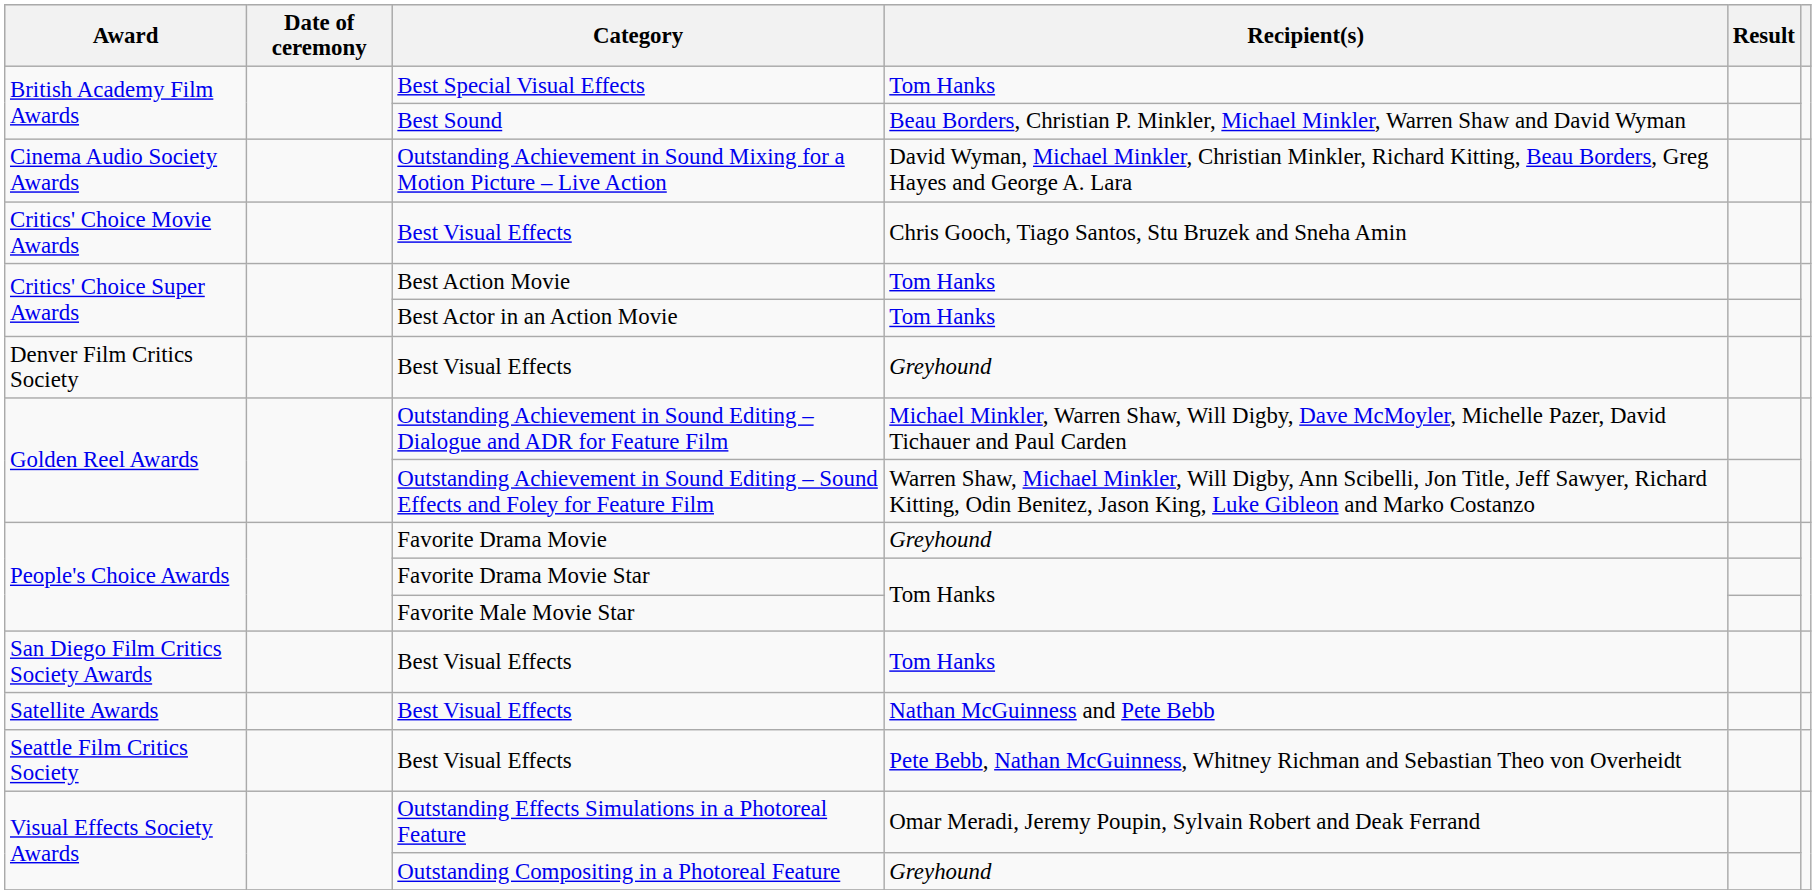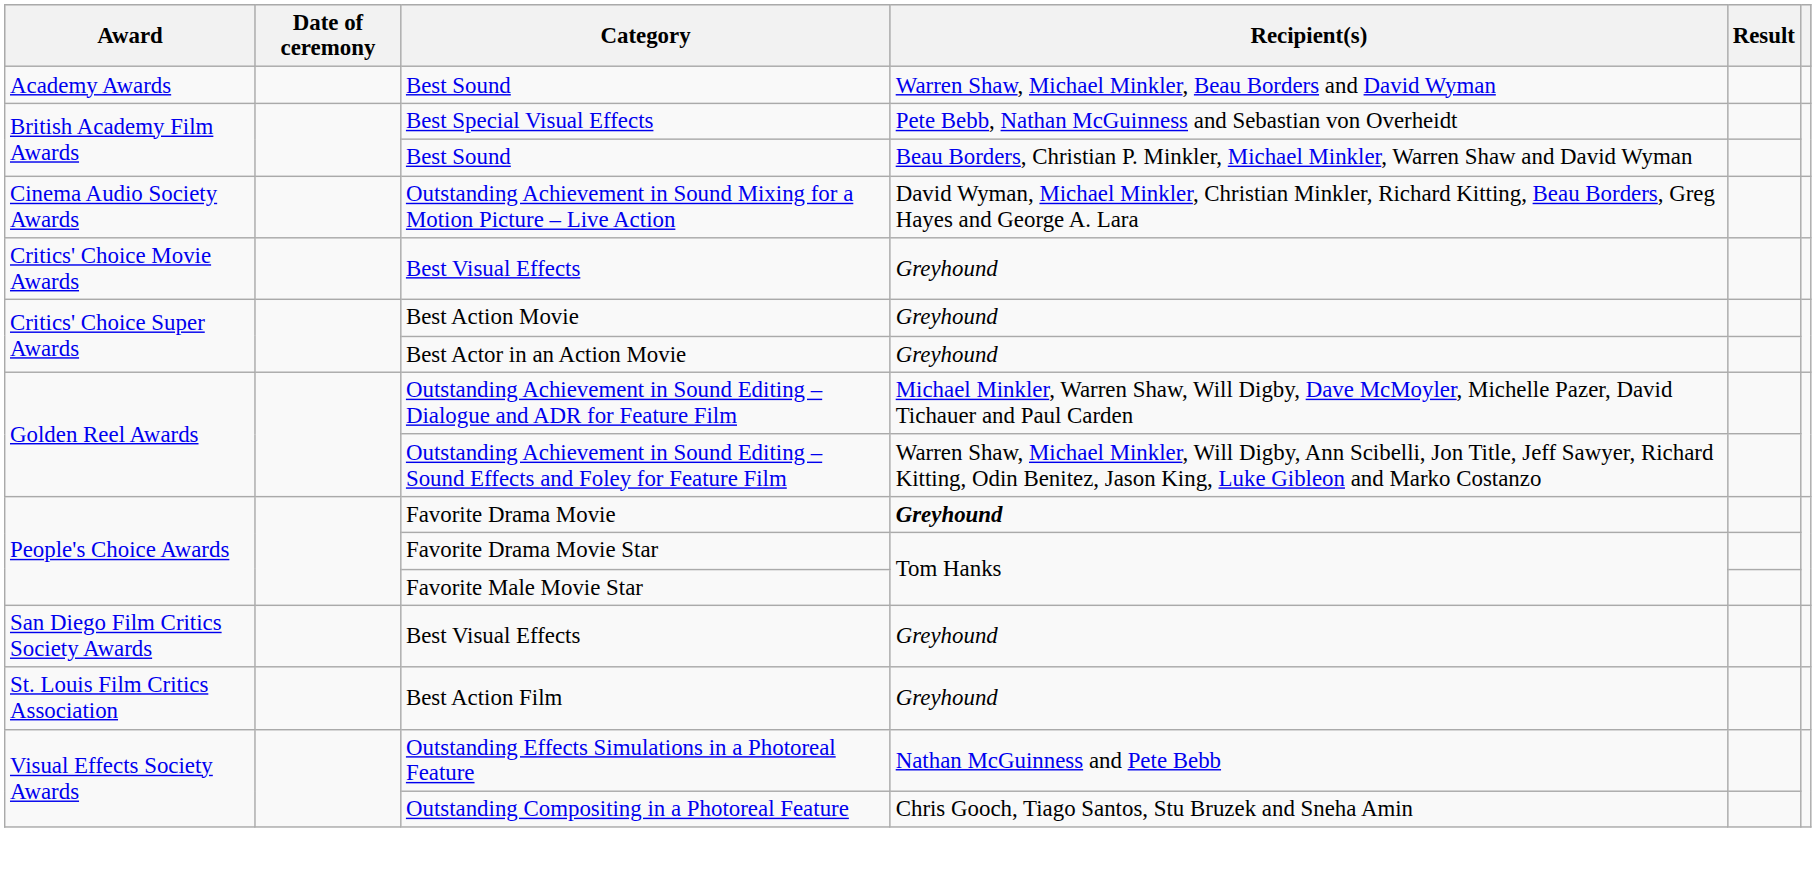 <table class="wikitable sortable" style="width:100%">
 <tr style="background:#ccc; text-align:center;">
 <th>Award</th>
 <th>Date of ceremony</th>
 <th>Category</th>
 <th>Recipient(s)</th>
 <th>Result</th>
 <th class="unsortable"></th>
 </tr>
 <tr>
+<td><a href='#'>Academy Awards</a></td>
+<td><a href='#'></a></td>
+<td><a href='#'>Best Sound</a></td>
+<td><a href='#'>Warren Shaw</a>, <a href='#'>Michael Minkler</a>, <a href='#'>Beau Borders</a> and <a href='#'>David Wyman</a></td>
+<td></td>
+<td align="center"></td>
+</tr>
+<tr>
 <td rowspan="2"><a href='#'>British Academy Film Awards</a></td>
 <td rowspan="2"><a href='#'></a></td>
 <td><a href='#'>Best Special Visual Effects</a></td>
-<td><a href='#'>Tom Hanks</a></td>
+<td><a href='#'>Pete Bebb</a>, <a href='#'>Nathan McGuinness</a> and Sebastian von Overheidt</td>
 <td></td>
 <td rowspan="2" align="center"></td>
 </tr>
 <tr>
 <td><a href='#'>Best Sound</a></td>
 <td><a href='#'>Beau Borders</a>, Christian P. Minkler, <a href='#'>Michael Minkler</a>, Warren Shaw and David Wyman</td>
 <td></td>
 </tr>
 <tr>
 <td><a href='#'>Cinema Audio Society Awards</a></td>
 <td><a href='#'></a></td>
 <td><a href='#'>Outstanding Achievement in Sound Mixing for a Motion Picture – Live Action</a></td>
 <td>David Wyman, <a href='#'>Michael Minkler</a>, Christian Minkler, Richard Kitting, <a href='#'>Beau Borders</a>, Greg Hayes and George A. Lara</td>
 <td></td>
 <td align="center"></td>
 </tr>
 <tr>
 <td><a href='#'>Critics' Choice Movie Awards</a></td>
 <td><a href='#'></a></td>
 <td><a href='#'>Best Visual Effects</a></td>
-<td>Chris Gooch, Tiago Santos, Stu Bruzek and Sneha Amin</td>
+<td><em>Greyhound</em></td>
 <td></td>
 <td align="center"></td>
 </tr>
 <tr>
 <td rowspan="2"><a href='#'>Critics' Choice Super Awards</a></td>
 <td rowspan="2"><a href='#'></a></td>
 <td>Best Action Movie</td>
-<td><a href='#'>Tom Hanks</a></td>
+<td><em>Greyhound</em></td>
 <td></td>
 <td rowspan="2" align="center"></td>
 </tr>
 <tr>
 <td>Best Actor in an Action Movie</td>
-<td><a href='#'>Tom Hanks</a></td>
-<td></td>
-</tr>
-<tr>
-<td>Denver Film Critics Society</td>
-<td></td>
-<td>Best Visual Effects</td>
 <td><em>Greyhound</em></td>
 <td></td>
-<td align="center"></td>
 </tr>
 <tr>
 <td rowspan="2"><a href='#'>Golden Reel Awards</a></td>
 <td rowspan="2"></td>
 <td><a href='#'>Outstanding Achievement in Sound Editing – Dialogue and ADR for Feature Film</a></td>
 <td><a href='#'>Michael Minkler</a>, Warren Shaw, Will Digby, <a href='#'>Dave McMoyler</a>, Michelle Pazer, David Tichauer and Paul Carden</td>
 <td></td>
 <td rowspan="2" align="center"></td>
 </tr>
 <tr>
 <td><a href='#'>Outstanding Achievement in Sound Editing – Sound Effects and Foley for Feature Film</a></td>
 <td>Warren Shaw, <a href='#'>Michael Minkler</a>, Will Digby, Ann Scibelli, Jon Title, Jeff Sawyer, Richard Kitting, Odin Benitez, Jason King, <a href='#'>Luke Gibleon</a> and Marko Costanzo</td>
 <td></td>
 </tr>
 <tr>
 <td rowspan="3"><a href='#'>People's Choice Awards</a></td>
 <td rowspan="3"><a href='#'></a></td>
 <td>Favorite Drama Movie</td>
-<td><em>Greyhound</em></td>
+<td><strong><em>Greyhound</em></strong></td>
 <td></td>
 <td rowspan="3" align="center"></td>
 </tr>
 <tr>
 <td>Favorite Drama Movie Star</td>
 <td rowspan="2">Tom Hanks</td>
 <td></td>
 </tr>
 <tr>
 <td>Favorite Male Movie Star</td>
 <td></td>
 </tr>
 <tr>
 <td><a href='#'>San Diego Film Critics Society Awards</a></td>
 <td><a href='#'></a></td>
 <td>Best Visual Effects</td>
-<td><a href='#'>Tom Hanks</a></td>
+<td><em>Greyhound</em></td>
 <td></td>
 <td align="center"></td>
 </tr>
 <tr>
-<td><a href='#'>Satellite Awards</a></td>
-<td><a href='#'></a></td>
-<td><a href='#'>Best Visual Effects</a></td>
-<td><a href='#'>Nathan McGuinness</a> and <a href='#'>Pete Bebb</a></td>
+<td><a href='#'>St. Louis Film Critics Association</a></td>
 <td></td>
-<td align="center"></td>
-</tr>
-<tr>
-<td><a href='#'>Seattle Film Critics Society</a></td>
-<td><a href='#'></a></td>
-<td>Best Visual Effects</td>
-<td><a href='#'>Pete Bebb</a>, <a href='#'>Nathan McGuinness</a>, Whitney Richman and Sebastian Theo von Overheidt</td>
+<td>Best Action Film</td>
+<td><em>Greyhound</em></td>
 <td></td>
 <td align="center"></td>
 </tr>
 <tr>
 <td rowspan="2"><a href='#'>Visual Effects Society Awards</a></td>
 <td rowspan="2"><a href='#'></a></td>
 <td><a href='#'>Outstanding Effects Simulations in a Photoreal Feature</a></td>
-<td>Omar Meradi, Jeremy Poupin, Sylvain Robert and Deak Ferrand</td>
+<td><a href='#'>Nathan McGuinness</a> and <a href='#'>Pete Bebb</a></td>
 <td></td>
 <td rowspan="2" align="center"></td>
 </tr>
 <tr>
 <td><a href='#'>Outstanding Compositing in a Photoreal Feature</a></td>
-<td><em>Greyhound</em></td>
+<td>Chris Gooch, Tiago Santos, Stu Bruzek and Sneha Amin</td>
 <td></td>
 </tr>
 </table>
